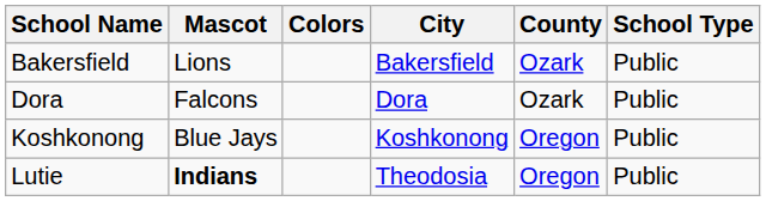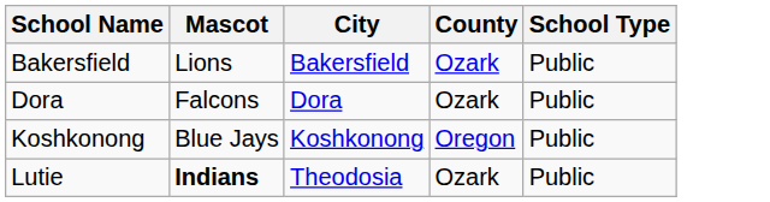 <table class="wikitable">
 <tr>
 <th>School Name</th>
 <th>Mascot</th>
-<th>Colors</th>
 <th>City</th>
 <th>County</th>
 <th>School Type</th>
 </tr>
 <tr>
 <td>Bakersfield</td>
 <td>Lions</td>
-<td></td>
 <td><a href='#'>Bakersfield</a></td>
 <td><a href='#'>Ozark</a></td>
 <td>Public</td>
 </tr>
 <tr>
 <td>Dora</td>
 <td>Falcons</td>
-<td></td>
 <td><a href='#'>Dora</a></td>
 <td>Ozark</td>
 <td>Public</td>
 </tr>
 <tr>
 <td>Koshkonong</td>
 <td>Blue Jays</td>
-<td></td>
 <td><a href='#'>Koshkonong</a></td>
 <td><a href='#'>Oregon</a></td>
 <td>Public</td>
 </tr>
 <tr>
 <td>Lutie</td>
 <td><strong>Indians</strong></td>
-<td></td>
 <td><a href='#'>Theodosia</a></td>
-<td><a href='#'>Oregon</a></td>
+<td>Ozark</td>
 <td>Public</td>
 </tr>
 </table>
